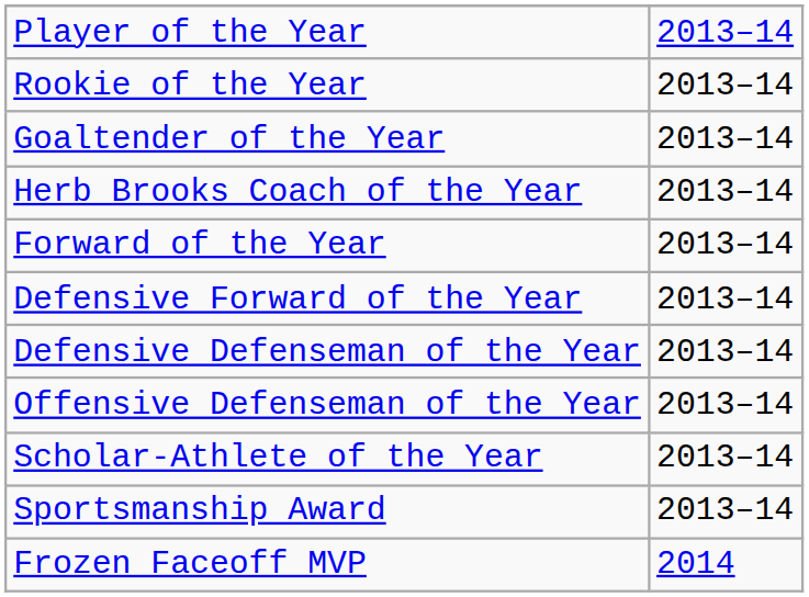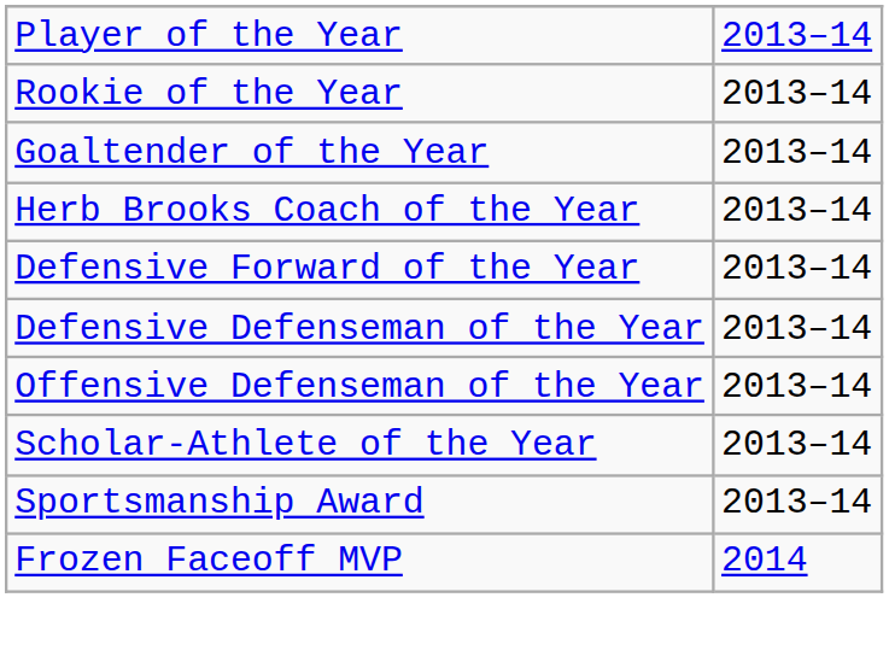 <table class="wikitable">
 <tr>
 </tr>
 <tr>
 <td><a href='#'>Player of the Year</a></td>
 <td><a href='#'>2013–14</a></td>
 </tr>
 <tr>
 <td><a href='#'>Rookie of the Year</a></td>
 <td>2013–14</td>
 </tr>
 <tr>
 <td><a href='#'>Goaltender of the Year</a></td>
 <td>2013–14</td>
 </tr>
 <tr>
 <td><a href='#'>Herb Brooks Coach of the Year</a></td>
-<td>2013–14</td>
-</tr>
-<tr>
-<td><a href='#'>Forward of the Year</a></td>
 <td>2013–14</td>
 </tr>
 <tr>
 <td><a href='#'>Defensive Forward of the Year</a></td>
 <td>2013–14</td>
 </tr>
 <tr>
 <td><a href='#'>Defensive Defenseman of the Year</a></td>
 <td>2013–14</td>
 </tr>
 <tr>
 <td><a href='#'>Offensive Defenseman of the Year</a></td>
 <td>2013–14</td>
 </tr>
 <tr>
 <td><a href='#'>Scholar-Athlete of the Year</a></td>
 <td>2013–14</td>
 </tr>
 <tr>
 <td><a href='#'>Sportsmanship Award</a></td>
 <td>2013–14</td>
 </tr>
 <tr>
 <td><a href='#'>Frozen Faceoff MVP</a></td>
 <td><a href='#'>2014</a></td>
 </tr>
 </table>
